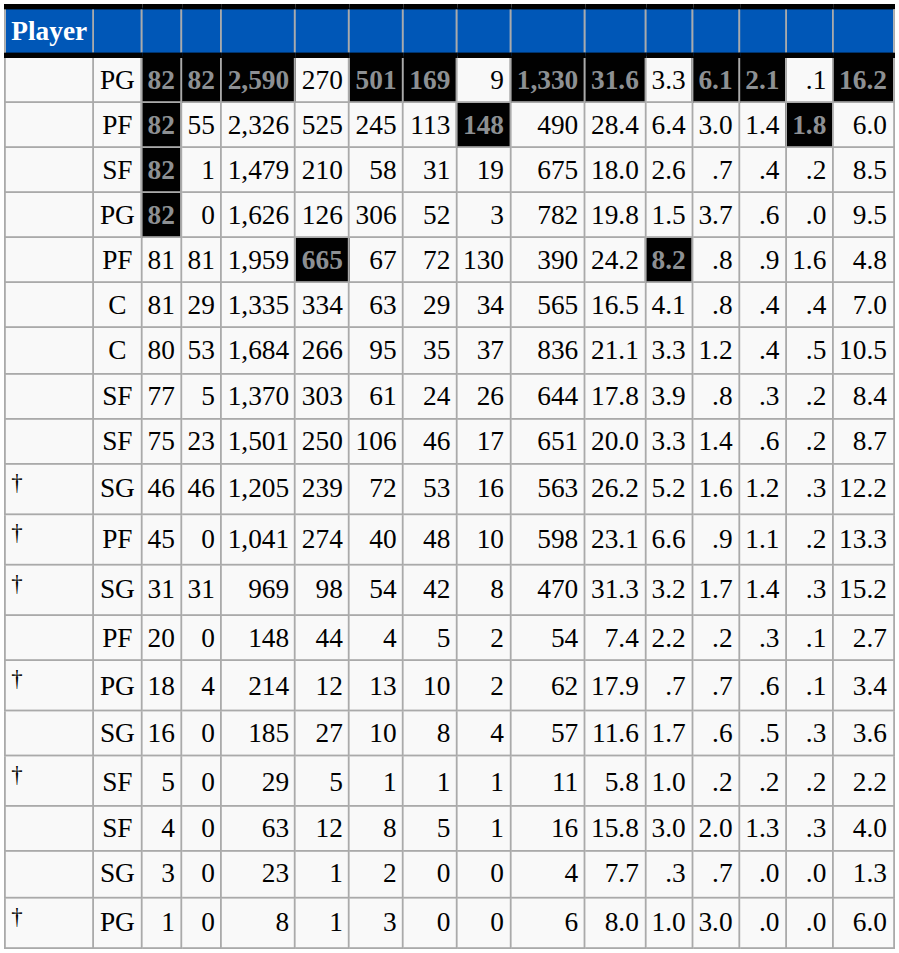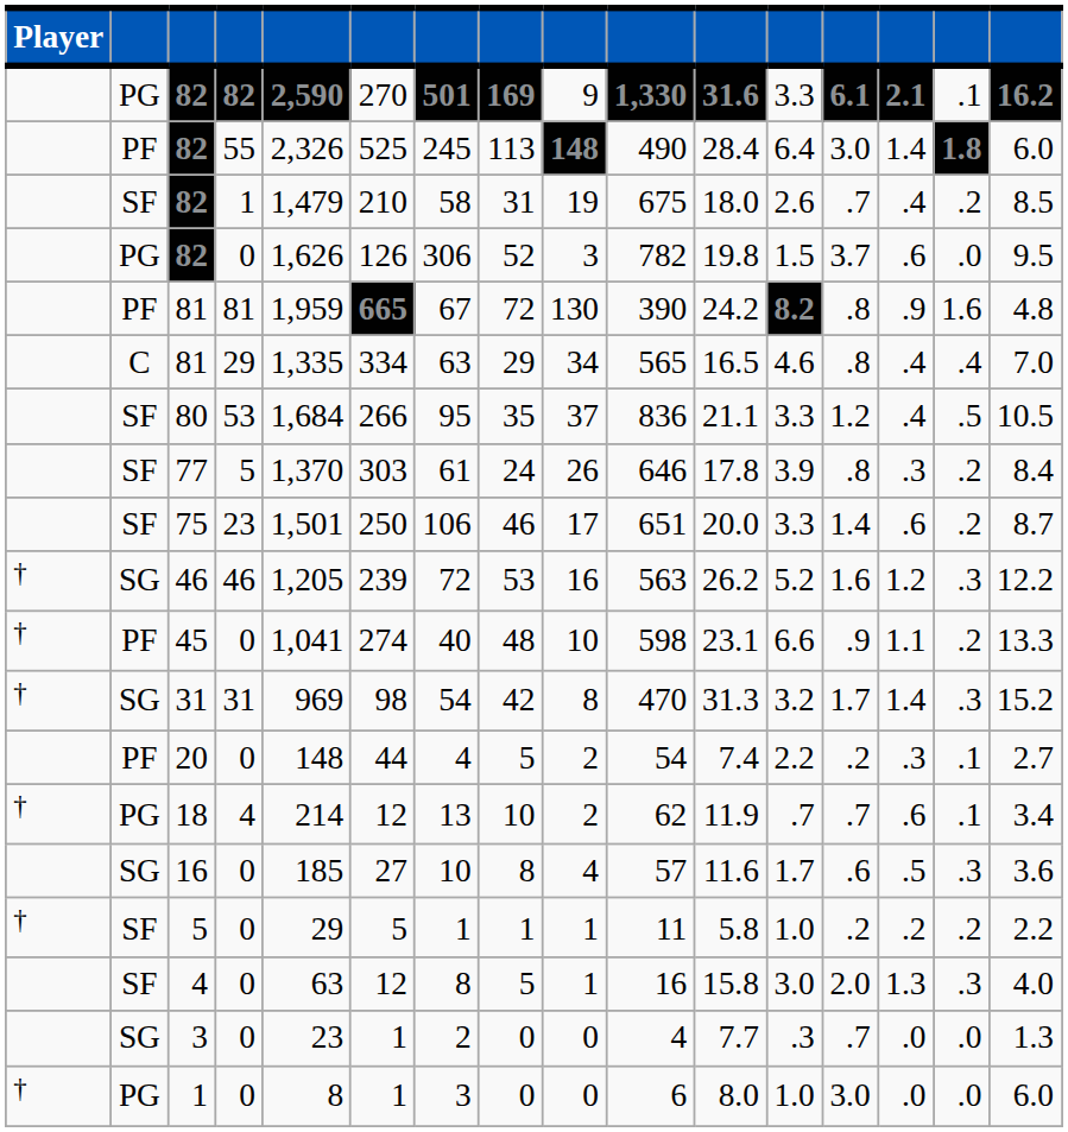 <table class="wikitable sortable" style="font-size: 95%; text-align:right;">
 <tr>
 <th style="background:#0057B7; color:#FFFFFF; border-top:#010101 3px solid; border-bottom:#010101 3px solid;">Player</th>
 <th style="background:#0057B7; color:#FFFFFF; border-top:#010101 3px solid; border-bottom:#010101 3px solid;"></th>
 <th style="background:#0057B7; color:#FFFFFF; border-top:#010101 3px solid; border-bottom:#010101 3px solid;"></th>
 <th style="background:#0057B7; color:#FFFFFF; border-top:#010101 3px solid; border-bottom:#010101 3px solid;"></th>
 <th style="background:#0057B7; color:#FFFFFF; border-top:#010101 3px solid; border-bottom:#010101 3px solid;"></th>
 <th style="background:#0057B7; color:#FFFFFF; border-top:#010101 3px solid; border-bottom:#010101 3px solid;"></th>
 <th style="background:#0057B7; color:#FFFFFF; border-top:#010101 3px solid; border-bottom:#010101 3px solid;"></th>
 <th style="background:#0057B7; color:#FFFFFF; border-top:#010101 3px solid; border-bottom:#010101 3px solid;"></th>
 <th style="background:#0057B7; color:#FFFFFF; border-top:#010101 3px solid; border-bottom:#010101 3px solid;"></th>
 <th style="background:#0057B7; color:#FFFFFF; border-top:#010101 3px solid; border-bottom:#010101 3px solid;"></th>
 <th style="background:#0057B7; color:#FFFFFF; border-top:#010101 3px solid; border-bottom:#010101 3px solid;"></th>
 <th style="background:#0057B7; color:#FFFFFF; border-top:#010101 3px solid; border-bottom:#010101 3px solid;"></th>
 <th style="background:#0057B7; color:#FFFFFF; border-top:#010101 3px solid; border-bottom:#010101 3px solid;"></th>
 <th style="background:#0057B7; color:#FFFFFF; border-top:#010101 3px solid; border-bottom:#010101 3px solid;"></th>
 <th style="background:#0057B7; color:#FFFFFF; border-top:#010101 3px solid; border-bottom:#010101 3px solid;"></th>
 <th style="background:#0057B7; color:#FFFFFF; border-top:#010101 3px solid; border-bottom:#010101 3px solid;"></th>
 </tr>
 <tr>
 <td style="text-align:left;"></td>
 <td style="text-align:center;">PG</td>
 <td style="background:#010101; color:#8D9093;"><strong>82</strong></td>
 <td style="background:#010101; color:#8D9093;"><strong>82</strong></td>
 <td style="background:#010101; color:#8D9093;"><strong>2,590</strong></td>
 <td>270</td>
 <td style="background:#010101; color:#8D9093;"><strong>501</strong></td>
 <td style="background:#010101; color:#8D9093;"><strong>169</strong></td>
 <td>9</td>
 <td style="background:#010101; color:#8D9093;"><strong>1,330</strong></td>
 <td style="background:#010101; color:#8D9093;"><strong>31.6</strong></td>
 <td>3.3</td>
 <td style="background:#010101; color:#8D9093;"><strong>6.1</strong></td>
 <td style="background:#010101; color:#8D9093;"><strong>2.1</strong></td>
 <td>.1</td>
 <td style="background:#010101; color:#8D9093;"><strong>16.2</strong></td>
 </tr>
 <tr>
 <td style="text-align:left;"></td>
 <td style="text-align:center;">PF</td>
 <td style="background:#010101; color:#8D9093;"><strong>82</strong></td>
 <td>55</td>
 <td>2,326</td>
 <td>525</td>
 <td>245</td>
 <td>113</td>
 <td style="background:#010101; color:#8D9093;"><strong>148</strong></td>
 <td>490</td>
 <td>28.4</td>
 <td>6.4</td>
 <td>3.0</td>
 <td>1.4</td>
 <td style="background:#010101; color:#8D9093;"><strong>1.8</strong></td>
 <td>6.0</td>
 </tr>
 <tr>
 <td style="text-align:left;"></td>
 <td style="text-align:center;">SF</td>
 <td style="background:#010101; color:#8D9093;"><strong>82</strong></td>
 <td>1</td>
 <td>1,479</td>
 <td>210</td>
 <td>58</td>
 <td>31</td>
 <td>19</td>
 <td>675</td>
 <td>18.0</td>
 <td>2.6</td>
 <td>.7</td>
 <td>.4</td>
 <td>.2</td>
 <td>8.5</td>
 </tr>
 <tr>
 <td style="text-align:left;"></td>
 <td style="text-align:center;">PG</td>
 <td style="background:#010101; color:#8D9093;"><strong>82</strong></td>
 <td>0</td>
 <td>1,626</td>
 <td>126</td>
 <td>306</td>
 <td>52</td>
 <td>3</td>
 <td>782</td>
 <td>19.8</td>
 <td>1.5</td>
 <td>3.7</td>
 <td>.6</td>
 <td>.0</td>
 <td>9.5</td>
 </tr>
 <tr>
 <td style="text-align:left;"></td>
 <td style="text-align:center;">PF</td>
 <td>81</td>
 <td>81</td>
 <td>1,959</td>
 <td style="background:#010101; color:#8D9093;"><strong>665</strong></td>
 <td>67</td>
 <td>72</td>
 <td>130</td>
 <td>390</td>
 <td>24.2</td>
 <td style="background:#010101; color:#8D9093;"><strong>8.2</strong></td>
 <td>.8</td>
 <td>.9</td>
 <td>1.6</td>
 <td>4.8</td>
 </tr>
 <tr>
 <td style="text-align:left;"></td>
 <td style="text-align:center;">C</td>
 <td>81</td>
 <td>29</td>
 <td>1,335</td>
 <td>334</td>
 <td>63</td>
 <td>29</td>
 <td>34</td>
 <td>565</td>
 <td>16.5</td>
-<td>4.1</td>
+<td>4.6</td>
 <td>.8</td>
 <td>.4</td>
 <td>.4</td>
 <td>7.0</td>
 </tr>
 <tr>
 <td style="text-align:left;"></td>
-<td style="text-align:center;">C</td>
+<td style="text-align:center;">SF</td>
 <td>80</td>
 <td>53</td>
 <td>1,684</td>
 <td>266</td>
 <td>95</td>
 <td>35</td>
 <td>37</td>
 <td>836</td>
 <td>21.1</td>
 <td>3.3</td>
 <td>1.2</td>
 <td>.4</td>
 <td>.5</td>
 <td>10.5</td>
 </tr>
 <tr>
 <td style="text-align:left;"></td>
 <td style="text-align:center;">SF</td>
 <td>77</td>
 <td>5</td>
 <td>1,370</td>
 <td>303</td>
 <td>61</td>
 <td>24</td>
 <td>26</td>
-<td>644</td>
+<td>646</td>
 <td>17.8</td>
 <td>3.9</td>
 <td>.8</td>
 <td>.3</td>
 <td>.2</td>
 <td>8.4</td>
 </tr>
 <tr>
 <td style="text-align:left;"></td>
 <td style="text-align:center;">SF</td>
 <td>75</td>
 <td>23</td>
 <td>1,501</td>
 <td>250</td>
 <td>106</td>
 <td>46</td>
 <td>17</td>
 <td>651</td>
 <td>20.0</td>
 <td>3.3</td>
 <td>1.4</td>
 <td>.6</td>
 <td>.2</td>
 <td>8.7</td>
 </tr>
 <tr>
 <td style="text-align:left;"><sup>†</sup></td>
 <td style="text-align:center;">SG</td>
 <td>46</td>
 <td>46</td>
 <td>1,205</td>
 <td>239</td>
 <td>72</td>
 <td>53</td>
 <td>16</td>
 <td>563</td>
 <td>26.2</td>
 <td>5.2</td>
 <td>1.6</td>
 <td>1.2</td>
 <td>.3</td>
 <td>12.2</td>
 </tr>
 <tr>
 <td style="text-align:left;"><sup>†</sup></td>
 <td style="text-align:center;">PF</td>
 <td>45</td>
 <td>0</td>
 <td>1,041</td>
 <td>274</td>
 <td>40</td>
 <td>48</td>
 <td>10</td>
 <td>598</td>
 <td>23.1</td>
 <td>6.6</td>
 <td>.9</td>
 <td>1.1</td>
 <td>.2</td>
 <td>13.3</td>
 </tr>
 <tr>
 <td style="text-align:left;"><sup>†</sup></td>
 <td style="text-align:center;">SG</td>
 <td>31</td>
 <td>31</td>
 <td>969</td>
 <td>98</td>
 <td>54</td>
 <td>42</td>
 <td>8</td>
 <td>470</td>
 <td>31.3</td>
 <td>3.2</td>
 <td>1.7</td>
 <td>1.4</td>
 <td>.3</td>
 <td>15.2</td>
 </tr>
 <tr>
 <td style="text-align:left;"></td>
 <td style="text-align:center;">PF</td>
 <td>20</td>
 <td>0</td>
 <td>148</td>
 <td>44</td>
 <td>4</td>
 <td>5</td>
 <td>2</td>
 <td>54</td>
 <td>7.4</td>
 <td>2.2</td>
 <td>.2</td>
 <td>.3</td>
 <td>.1</td>
 <td>2.7</td>
 </tr>
 <tr>
 <td style="text-align:left;"><sup>†</sup></td>
 <td style="text-align:center;">PG</td>
 <td>18</td>
 <td>4</td>
 <td>214</td>
 <td>12</td>
 <td>13</td>
 <td>10</td>
 <td>2</td>
 <td>62</td>
-<td>17.9</td>
+<td>11.9</td>
 <td>.7</td>
 <td>.7</td>
 <td>.6</td>
 <td>.1</td>
 <td>3.4</td>
 </tr>
 <tr>
 <td style="text-align:left;"></td>
 <td style="text-align:center;">SG</td>
 <td>16</td>
 <td>0</td>
 <td>185</td>
 <td>27</td>
 <td>10</td>
 <td>8</td>
 <td>4</td>
 <td>57</td>
 <td>11.6</td>
 <td>1.7</td>
 <td>.6</td>
 <td>.5</td>
 <td>.3</td>
 <td>3.6</td>
 </tr>
 <tr>
 <td style="text-align:left;"><sup>†</sup></td>
 <td style="text-align:center;">SF</td>
 <td>5</td>
 <td>0</td>
 <td>29</td>
 <td>5</td>
 <td>1</td>
 <td>1</td>
 <td>1</td>
 <td>11</td>
 <td>5.8</td>
 <td>1.0</td>
 <td>.2</td>
 <td>.2</td>
 <td>.2</td>
 <td>2.2</td>
 </tr>
 <tr>
 <td style="text-align:left;"></td>
 <td style="text-align:center;">SF</td>
 <td>4</td>
 <td>0</td>
 <td>63</td>
 <td>12</td>
 <td>8</td>
 <td>5</td>
 <td>1</td>
 <td>16</td>
 <td>15.8</td>
 <td>3.0</td>
 <td>2.0</td>
 <td>1.3</td>
 <td>.3</td>
 <td>4.0</td>
 </tr>
 <tr>
 <td style="text-align:left;"></td>
 <td style="text-align:center;">SG</td>
 <td>3</td>
 <td>0</td>
 <td>23</td>
 <td>1</td>
 <td>2</td>
 <td>0</td>
 <td>0</td>
 <td>4</td>
 <td>7.7</td>
 <td>.3</td>
 <td>.7</td>
 <td>.0</td>
 <td>.0</td>
 <td>1.3</td>
 </tr>
 <tr>
 <td style="text-align:left;"><sup>†</sup></td>
 <td style="text-align:center;">PG</td>
 <td>1</td>
 <td>0</td>
 <td>8</td>
 <td>1</td>
 <td>3</td>
 <td>0</td>
 <td>0</td>
 <td>6</td>
 <td>8.0</td>
 <td>1.0</td>
 <td>3.0</td>
 <td>.0</td>
 <td>.0</td>
 <td>6.0</td>
 </tr>
 </table>
